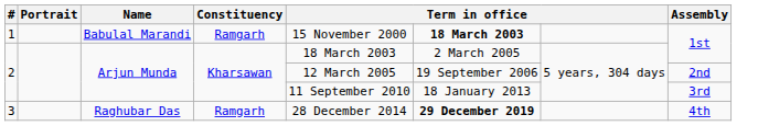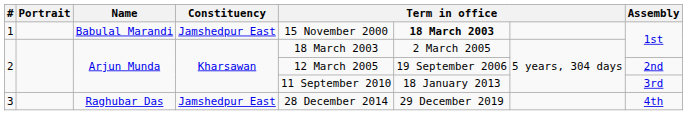 <table class="wikitable plainrowheaders" style="text-align:center">
 <tr align=center>
 <th>#</th>
 <th>Portrait</th>
 <th>Name</th>
 <th>Constituency</th>
 <th colspan="3">Term in office</th>
 <th>Assembly</th>
 </tr>
 <tr align="center">
 <td>1</td>
 <td></td>
 <td><a href='#'>Babulal Marandi</a></td>
-<td><a href='#'>Ramgarh</a></td>
+<td><a href='#'>Jamshedpur East</a></td>
 <td>15 November 2000</td>
 <td><strong>18 March 2003</strong></td>
 <td></td>
 <td rowspan="2"><a href='#'>1st</a></td>
 </tr>
 <tr align="center">
 <td rowspan="3">2</td>
 <td rowspan="3"></td>
 <td rowspan="3"><a href='#'>Arjun Munda</a></td>
 <td rowspan="3"><a href='#'>Kharsawan</a></td>
 <td>18 March 2003</td>
 <td>2 March 2005</td>
 <td rowspan="3">5 years, 304 days</td>
 </tr>
 <tr align="center">
 <td>12 March 2005</td>
 <td>19 September 2006</td>
 <td><a href='#'>2nd</a></td>
 </tr>
 <tr align="center">
 <td>11 September 2010</td>
 <td>18 January 2013</td>
 <td><a href='#'>3rd</a></td>
 </tr>
 <tr align="center">
 <td>3</td>
 <td></td>
 <td><a href='#'>Raghubar Das</a></td>
-<td><a href='#'>Ramgarh</a></td>
+<td><a href='#'>Jamshedpur East</a></td>
 <td>28 December 2014</td>
-<td><strong>29 December 2019</strong></td>
+<td>29 December 2019</td>
 <td></td>
 <td><a href='#'>4th</a></td>
 </tr>
 </table>
